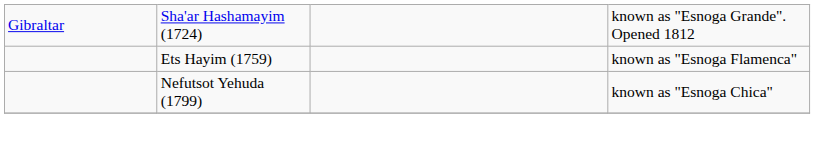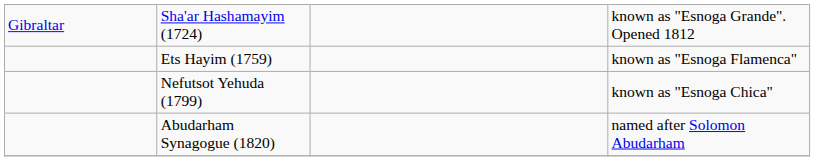 <table class="wikitable">
 <tr>
 <td width="150pt"><a href='#'>Gibraltar</a></td>
 <td width="150pt"><a href='#'>Sha'ar Hashamayim</a> (1724)</td>
 <td width="300pt"></td>
 <td width="200pt">known as "Esnoga Grande". Opened 1812</td>
 </tr>
 <tr>
 <td width="150pt"></td>
 <td width="150pt">Ets Hayim (1759)</td>
 <td width="300pt"></td>
 <td width="200pt">known as "Esnoga Flamenca"</td>
 </tr>
 <tr>
 <td width="150pt"></td>
 <td width="150pt">Nefutsot Yehuda (1799)</td>
 <td width="300pt"></td>
 <td width="200pt">known as "Esnoga Chica"</td>
 </tr>
 <tr>
+<td width="150pt"></td>
+<td width="150pt">Abudarham Synagogue (1820)</td>
+<td width="300pt"></td>
+<td width="200pt">named after <a href='#'>Solomon Abudarham</a></td>
+</tr>
+<tr>
 </tr>
 </table>
